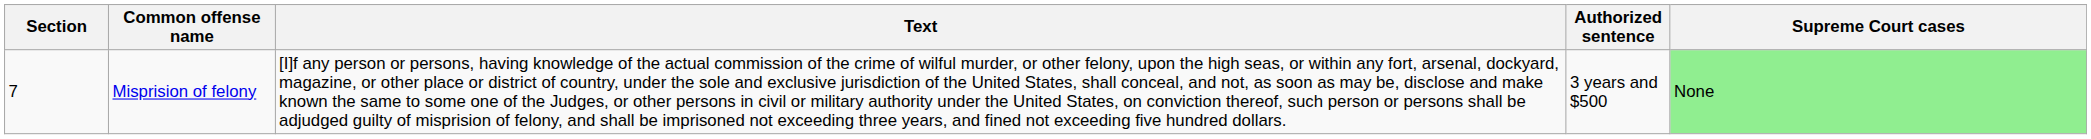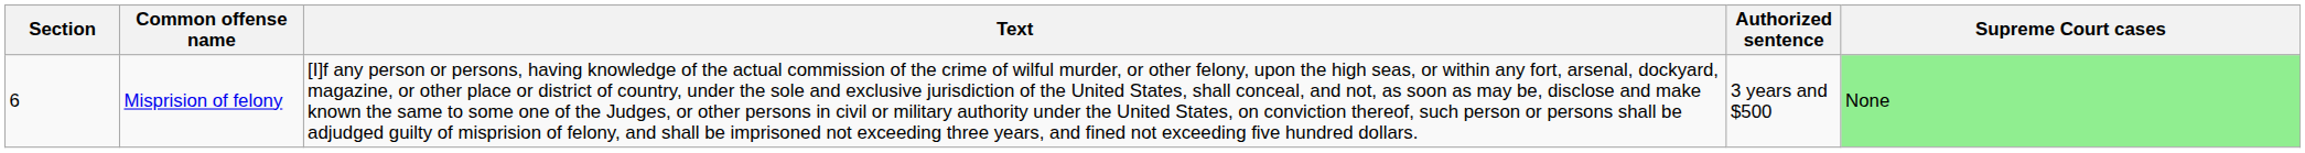 <table class="wikitable" style="width:100%">
 <tr>
 <th scope=col width="5%">Section</th>
 <th scope=col width="8%">Common offense name</th>
 <th scope=col width="62%">Text</th>
 <th scope=col widht="5%">Authorized sentence</th>
 <th scope=col width="20%">Supreme Court cases</th>
 </tr>
 <tr>
-<td>7</td>
+<td>6</td>
 <td><a href='#'>Misprision of felony</a></td>
 <td>[I]f any person or persons, having knowledge of the actual commission of the crime of wilful murder, or other felony, upon the high seas, or within any fort, arsenal, dockyard, magazine, or other place or district of country, under the sole and exclusive jurisdiction of the United States, shall conceal, and not, as soon as may be, disclose and make known the same to some one of the Judges, or other persons in civil or military authority under the United States, on conviction thereof, such person or persons shall be adjudged guilty of misprision of felony, and shall be imprisoned not exceeding three years, and fined not exceeding five hundred dollars.</td>
 <td>3 years and $500</td>
 <td style="background: lightgreen;">None</td>
 </tr>
 </table>
